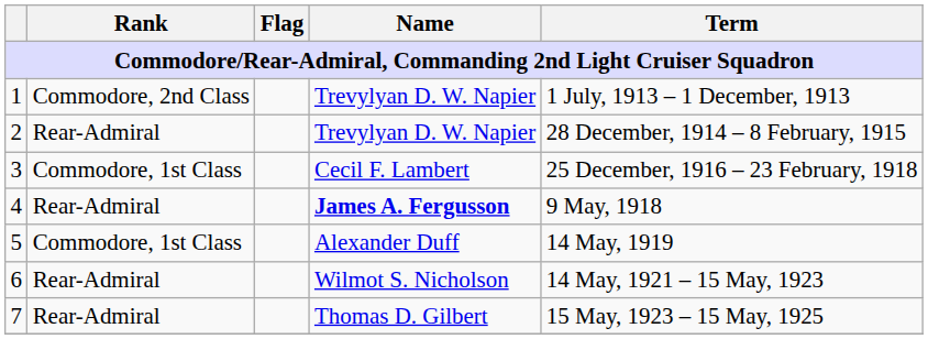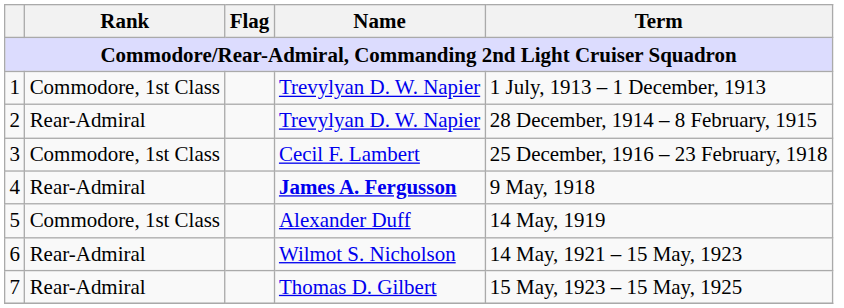 <table class="wikitable">
 <tr>
 <th></th>
 <th>Rank</th>
 <th>Flag</th>
 <th>Name</th>
 <th>Term</th>
 </tr>
 <tr>
 <td colspan="5" align="center" style="background:#dcdcfe;"><strong>Commodore/Rear-Admiral, Commanding 2nd Light Cruiser Squadron</strong></td>
 </tr>
 <tr>
 <td>1</td>
-<td>Commodore, 2nd Class</td>
+<td>Commodore, 1st Class</td>
 <td></td>
 <td><a href='#'>Trevylyan D. W. Napier</a></td>
 <td>1 July, 1913 – 1 December, 1913</td>
 </tr>
 <tr>
 <td>2</td>
 <td>Rear-Admiral</td>
 <td></td>
 <td><a href='#'>Trevylyan D. W. Napier</a></td>
 <td>28 December, 1914 – 8 February, 1915</td>
 </tr>
 <tr>
 <td>3</td>
 <td>Commodore, 1st Class</td>
 <td></td>
 <td><a href='#'>Cecil F. Lambert</a></td>
 <td>25 December, 1916 – 23 February, 1918</td>
 </tr>
 <tr>
 <td>4</td>
 <td>Rear-Admiral</td>
 <td></td>
 <td><strong><a href='#'>James A. Fergusson</a></strong></td>
 <td>9 May, 1918</td>
 </tr>
 <tr>
 <td>5</td>
 <td>Commodore, 1st Class</td>
 <td></td>
 <td><a href='#'>Alexander Duff</a></td>
 <td>14 May, 1919</td>
 </tr>
 <tr>
 <td>6</td>
 <td>Rear-Admiral</td>
 <td></td>
 <td><a href='#'>Wilmot S. Nicholson</a></td>
 <td>14 May, 1921  – 15 May, 1923</td>
 </tr>
 <tr>
 <td>7</td>
 <td>Rear-Admiral</td>
 <td></td>
 <td><a href='#'>Thomas D. Gilbert</a></td>
 <td>15 May, 1923  – 15 May, 1925</td>
 </tr>
 <tr>
 </tr>
 </table>
